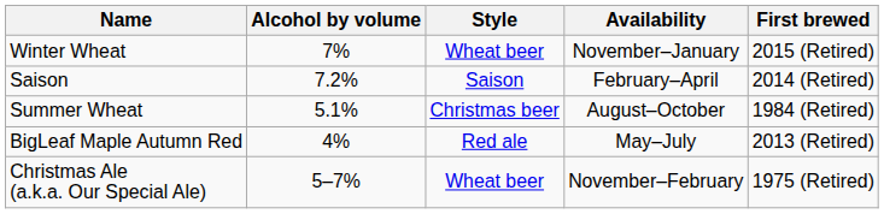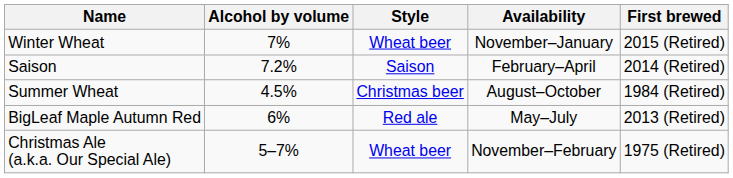 <table class="wikitable sortable" style="text-align:center">
 <tr>
 <th>Name</th>
 <th>Alcohol by volume</th>
 <th>Style</th>
 <th>Availability</th>
 <th>First brewed</th>
 </tr>
 <tr>
 <td align=left>Winter Wheat</td>
 <td>7%</td>
 <td><a href='#'>Wheat beer</a></td>
 <td>November–January</td>
 <td>2015 (Retired)</td>
 </tr>
 <tr>
 <td align=left>Saison</td>
 <td>7.2%</td>
 <td><a href='#'>Saison</a></td>
 <td>February–April</td>
 <td>2014 (Retired)</td>
 </tr>
 <tr>
 <td align=left>Summer Wheat</td>
-<td>5.1%</td>
+<td>4.5%</td>
 <td><a href='#'>Christmas beer</a></td>
 <td>August–October</td>
 <td>1984 (Retired)</td>
 </tr>
 <tr>
 <td align=left>BigLeaf Maple Autumn Red</td>
-<td>4%</td>
+<td>6%</td>
 <td><a href='#'>Red ale</a></td>
 <td>May–July</td>
 <td>2013 (Retired)</td>
 </tr>
 <tr>
 <td align=left>Christmas Ale<br>(a.k.a. Our Special Ale)</td>
 <td>5–7%</td>
 <td><a href='#'>Wheat beer</a></td>
 <td>November–February</td>
 <td>1975 (Retired)</td>
 </tr>
 </table>
